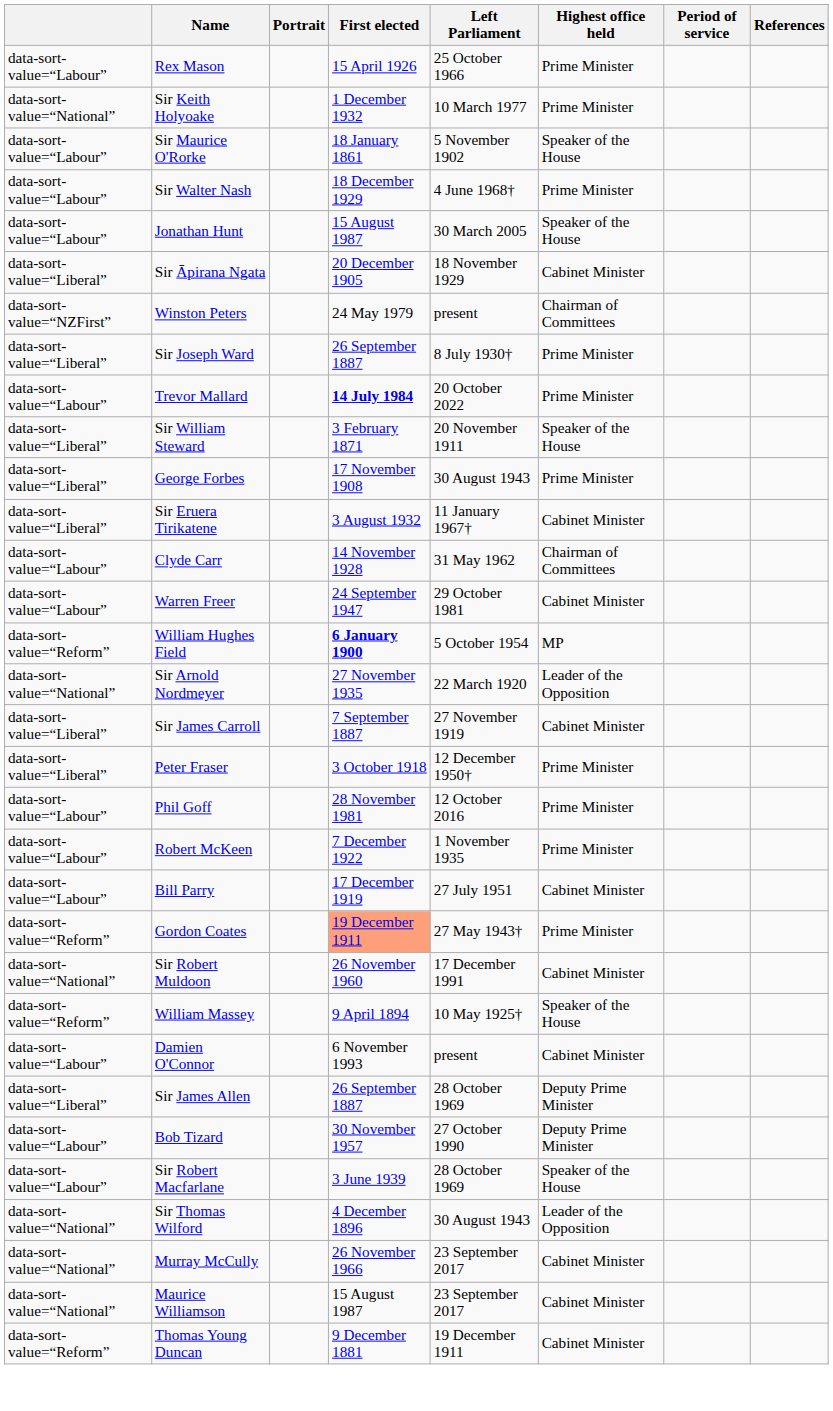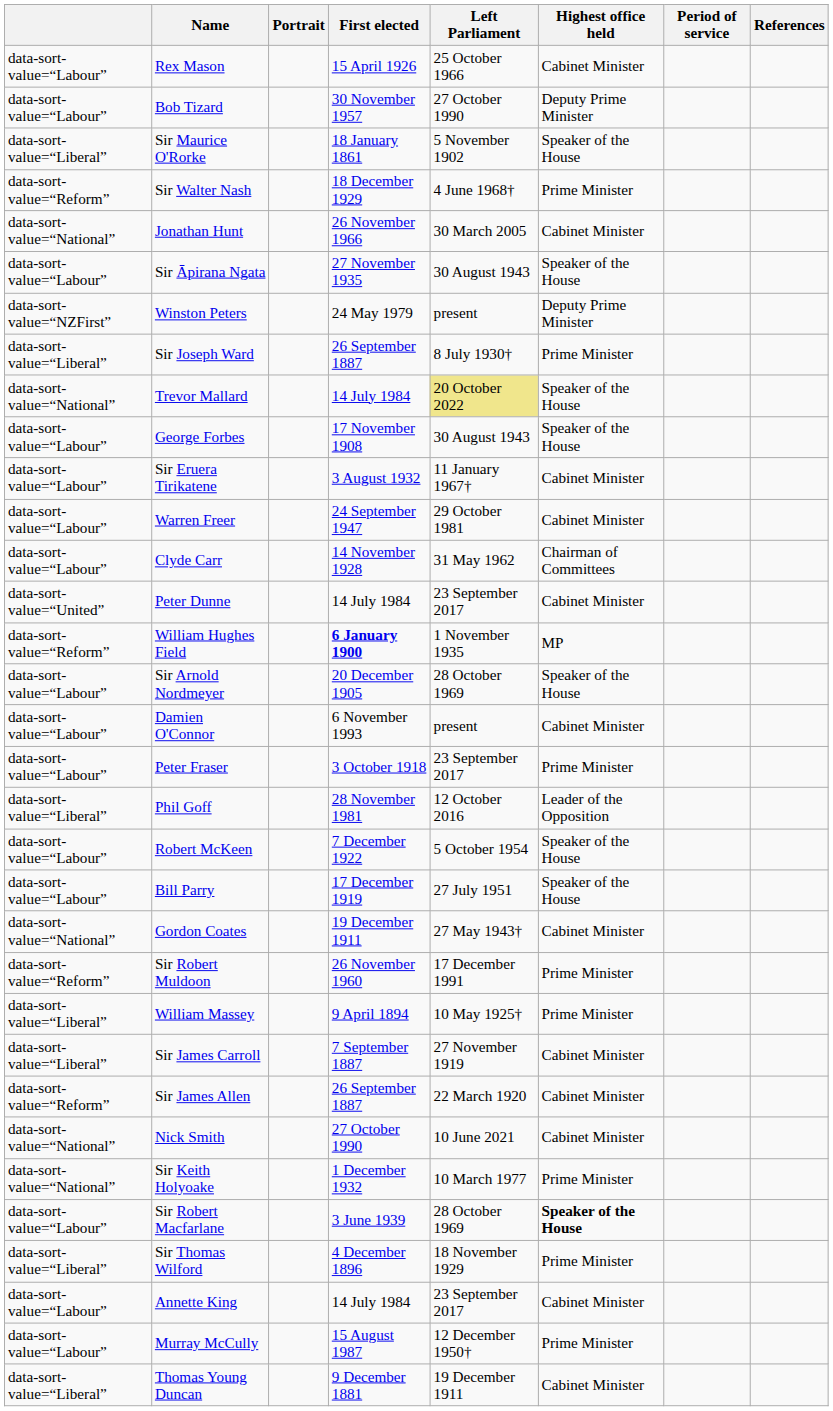 <table class="wikitable sortable">
 <tr>
 <th class=unsortable></th>
 <th>Name</th>
 <th class=unsortable>Portrait</th>
 <th>First elected</th>
 <th>Left Parliament</th>
 <th>Highest office held</th>
 <th>Period of service</th>
 <th class=unsortable>References</th>
 </tr>
 <tr>
 <td>data-sort-value=“Labour” </td>
 <td><a href='#'>Rex Mason</a></td>
 <td></td>
 <td><a href='#'>15 April 1926</a></td>
 <td>25 October 1966</td>
+<td>Cabinet Minister</td>
+<td></td>
+<td></td>
+</tr>
+<tr>
+<td>data-sort-value=“Labour” </td>
+<td><a href='#'>Bob Tizard</a></td>
+<td></td>
+<td><a href='#'>30 November 1957</a></td>
+<td>27 October 1990</td>
+<td>Deputy Prime Minister</td>
+<td></td>
+<td></td>
+</tr>
+<tr>
+<td>data-sort-value=“Liberal” </td>
+<td>Sir <a href='#'>Maurice O'Rorke</a></td>
+<td></td>
+<td><a href='#'>18 January 1861</a></td>
+<td>5 November 1902</td>
+<td>Speaker of the House</td>
+<td></td>
+<td></td>
+</tr>
+<tr>
+<td>data-sort-value=“Reform” </td>
+<td>Sir <a href='#'>Walter Nash</a></td>
+<td></td>
+<td><a href='#'>18 December 1929</a></td>
+<td>4 June 1968†</td>
 <td>Prime Minister</td>
+<td></td>
+<td></td>
+</tr>
+<tr>
+<td>data-sort-value=“National” </td>
+<td><a href='#'>Jonathan Hunt</a></td>
+<td></td>
+<td><a href='#'>26 November 1966</a></td>
+<td>30 March 2005</td>
+<td>Cabinet Minister</td>
+<td></td>
+<td></td>
+</tr>
+<tr>
+<td>data-sort-value=“Labour” </td>
+<td>Sir <a href='#'>Āpirana Ngata</a></td>
+<td></td>
+<td><a href='#'>27 November 1935</a></td>
+<td>30 August 1943</td>
+<td>Speaker of the House</td>
+<td></td>
+<td></td>
+</tr>
+<tr>
+<td>data-sort-value=“NZFirst” </td>
+<td><a href='#'>Winston Peters</a></td>
+<td></td>
+<td>24 May 1979</td>
+<td>present</td>
+<td>Deputy Prime Minister</td>
+<td></td>
+</tr>
+<tr>
+<td>data-sort-value=“Liberal” </td>
+<td>Sir <a href='#'>Joseph Ward</a></td>
+<td></td>
+<td><a href='#'>26 September 1887</a></td>
+<td>8 July 1930†</td>
+<td>Prime Minister</td>
+<td></td>
+<td></td>
+</tr>
+<tr>
+<td>data-sort-value=“National” </td>
+<td><a href='#'>Trevor Mallard</a></td>
+<td></td>
+<td><a href='#'>14 July 1984</a></td>
+<td style="background: khaki;">20 October 2022</td>
+<td>Speaker of the House</td>
+<td></td>
+<td></td>
+</tr>
+<tr>
+<td>data-sort-value=“Labour” </td>
+<td><a href='#'>George Forbes</a></td>
+<td></td>
+<td><a href='#'>17 November 1908</a></td>
+<td>30 August 1943</td>
+<td>Speaker of the House</td>
+<td></td>
+<td></td>
+</tr>
+<tr>
+<td>data-sort-value=“Labour” </td>
+<td>Sir <a href='#'>Eruera Tirikatene</a></td>
+<td></td>
+<td><a href='#'>3 August 1932</a></td>
+<td>11 January 1967†</td>
+<td>Cabinet Minister</td>
+<td></td>
+<td></td>
+</tr>
+<tr>
+<td>data-sort-value=“Labour” </td>
+<td><a href='#'>Warren Freer</a></td>
+<td></td>
+<td><a href='#'>24 September 1947</a></td>
+<td>29 October 1981</td>
+<td>Cabinet Minister</td>
+<td></td>
+<td></td>
+</tr>
+<tr>
+<td>data-sort-value=“Labour” </td>
+<td><a href='#'>Clyde Carr</a></td>
+<td></td>
+<td><a href='#'>14 November 1928</a></td>
+<td>31 May 1962</td>
+<td>Chairman of Committees</td>
+<td></td>
+<td></td>
+</tr>
+<tr>
+<td>data-sort-value=“United” </td>
+<td><a href='#'>Peter Dunne</a></td>
+<td></td>
+<td>14 July 1984</td>
+<td>23 September 2017</td>
+<td>Cabinet Minister</td>
+<td></td>
+<td></td>
+</tr>
+<tr>
+<td>data-sort-value=“Reform” </td>
+<td><a href='#'>William Hughes Field</a></td>
+<td></td>
+<td><strong><a href='#'>6 January 1900</a></strong></td>
+<td>1 November 1935</td>
+<td>MP</td>
+<td></td>
+<td></td>
+</tr>
+<tr>
+<td>data-sort-value=“Labour” </td>
+<td>Sir <a href='#'>Arnold Nordmeyer</a></td>
+<td></td>
+<td><a href='#'>20 December 1905</a></td>
+<td>28 October 1969</td>
+<td>Speaker of the House</td>
+<td></td>
+<td></td>
+</tr>
+<tr>
+<td>data-sort-value=“Labour” </td>
+<td><a href='#'>Damien O'Connor</a></td>
+<td></td>
+<td>6 November 1993</td>
+<td>present</td>
+<td>Cabinet Minister</td>
+<td></td>
+<td></td>
+</tr>
+<tr>
+<td>data-sort-value=“Labour” </td>
+<td><a href='#'>Peter Fraser</a></td>
+<td></td>
+<td><a href='#'>3 October 1918</a></td>
+<td>23 September 2017</td>
+<td>Prime Minister</td>
+<td></td>
+<td></td>
+</tr>
+<tr>
+<td>data-sort-value=“Liberal” </td>
+<td><a href='#'>Phil Goff</a></td>
+<td></td>
+<td><a href='#'>28 November 1981</a></td>
+<td>12 October 2016</td>
+<td>Leader of the Opposition</td>
+<td></td>
+<td></td>
+</tr>
+<tr>
+<td>data-sort-value=“Labour” </td>
+<td><a href='#'>Robert McKeen</a></td>
+<td></td>
+<td><a href='#'>7 December 1922</a></td>
+<td>5 October 1954</td>
+<td>Speaker of the House</td>
+<td></td>
+<td></td>
+</tr>
+<tr>
+<td>data-sort-value=“Labour” </td>
+<td><a href='#'>Bill Parry</a></td>
+<td></td>
+<td><a href='#'>17 December 1919</a></td>
+<td>27 July 1951</td>
+<td>Speaker of the House</td>
+<td></td>
+<td></td>
+</tr>
+<tr>
+<td>data-sort-value=“National” </td>
+<td><a href='#'>Gordon Coates</a></td>
+<td></td>
+<td><a href='#'>19 December 1911</a></td>
+<td>27 May 1943†</td>
+<td>Cabinet Minister</td>
+<td></td>
+<td></td>
+</tr>
+<tr>
+<td>data-sort-value=“Reform” </td>
+<td>Sir <a href='#'>Robert Muldoon</a></td>
+<td></td>
+<td><a href='#'>26 November 1960</a></td>
+<td>17 December 1991</td>
+<td>Prime Minister</td>
+<td></td>
+<td></td>
+</tr>
+<tr>
+<td>data-sort-value=“Liberal” </td>
+<td><a href='#'>William Massey</a></td>
+<td></td>
+<td><a href='#'>9 April 1894</a></td>
+<td>10 May 1925†</td>
+<td>Prime Minister</td>
+<td></td>
+<td></td>
+</tr>
+<tr>
+<td>data-sort-value=“Liberal” </td>
+<td>Sir <a href='#'>James Carroll</a></td>
+<td></td>
+<td><a href='#'>7 September 1887</a></td>
+<td>27 November 1919</td>
+<td>Cabinet Minister</td>
+<td></td>
+<td></td>
+</tr>
+<tr>
+<td>data-sort-value=“Reform” </td>
+<td>Sir <a href='#'>James Allen</a></td>
+<td></td>
+<td><a href='#'>26 September 1887</a></td>
+<td>22 March 1920</td>
+<td>Cabinet Minister</td>
+<td></td>
+<td></td>
+</tr>
+<tr>
+<td>data-sort-value=“National” </td>
+<td><a href='#'>Nick Smith</a></td>
+<td></td>
+<td><a href='#'>27 October 1990</a></td>
+<td>10 June 2021</td>
+<td>Cabinet Minister</td>
 <td></td>
 <td></td>
 </tr>
 <tr>
 <td>data-sort-value=“National” </td>
 <td>Sir <a href='#'>Keith Holyoake</a></td>
 <td></td>
 <td><a href='#'>1 December 1932</a></td>
 <td>10 March 1977</td>
 <td>Prime Minister</td>
 <td></td>
 <td></td>
 </tr>
 <tr>
 <td>data-sort-value=“Labour” </td>
-<td>Sir <a href='#'>Maurice O'Rorke</a></td>
+<td>Sir <a href='#'>Robert Macfarlane</a></td>
 <td></td>
-<td><a href='#'>18 January 1861</a></td>
-<td>5 November 1902</td>
-<td>Speaker of the House</td>
+<td><a href='#'>3 June 1939</a></td>
+<td>28 October 1969</td>
+<td><strong>Speaker of the House</strong></td>
 <td></td>
 <td></td>
 </tr>
 <tr>
-<td>data-sort-value=“Labour” </td>
-<td>Sir <a href='#'>Walter Nash</a></td>
+<td>data-sort-value=“Liberal” </td>
+<td>Sir <a href='#'>Thomas Wilford</a></td>
 <td></td>
-<td><a href='#'>18 December 1929</a></td>
-<td>4 June 1968†</td>
+<td><a href='#'>4 December 1896</a></td>
+<td>18 November 1929</td>
 <td>Prime Minister</td>
 <td></td>
 <td></td>
 </tr>
 <tr>
 <td>data-sort-value=“Labour” </td>
-<td><a href='#'>Jonathan Hunt</a></td>
+<td><a href='#'>Annette King</a></td>
 <td></td>
-<td><a href='#'>15 August 1987</a></td>
-<td>30 March 2005</td>
-<td>Speaker of the House</td>
-<td></td>
-<td></td>
-</tr>
-<tr>
-<td>data-sort-value=“Liberal” </td>
-<td>Sir <a href='#'>Āpirana Ngata</a></td>
-<td></td>
-<td><a href='#'>20 December 1905</a></td>
-<td>18 November 1929</td>
+<td>14 July 1984</td>
+<td>23 September 2017</td>
 <td>Cabinet Minister</td>
 <td></td>
 <td></td>
 </tr>
 <tr>
-<td>data-sort-value=“NZFirst” </td>
-<td><a href='#'>Winston Peters</a></td>
+<td>data-sort-value=“Labour” </td>
+<td><a href='#'>Murray McCully</a></td>
 <td></td>
-<td>24 May 1979</td>
-<td>present</td>
-<td>Chairman of Committees</td>
-<td></td>
-</tr>
-<tr>
-<td>data-sort-value=“Liberal” </td>
-<td>Sir <a href='#'>Joseph Ward</a></td>
-<td></td>
-<td><a href='#'>26 September 1887</a></td>
-<td>8 July 1930†</td>
-<td>Prime Minister</td>
-<td></td>
-<td></td>
-</tr>
-<tr>
-<td>data-sort-value=“Labour” </td>
-<td><a href='#'>Trevor Mallard</a></td>
-<td></td>
-<td><strong><a href='#'>14 July 1984</a></strong></td>
-<td>20 October 2022</td>
+<td><a href='#'>15 August 1987</a></td>
+<td>12 December 1950†</td>
 <td>Prime Minister</td>
 <td></td>
 <td></td>
 </tr>
 <tr>
 <td>data-sort-value=“Liberal” </td>
-<td>Sir <a href='#'>William Steward</a></td>
-<td></td>
-<td><a href='#'>3 February 1871</a></td>
-<td>20 November 1911</td>
-<td>Speaker of the House</td>
-<td></td>
-<td></td>
-</tr>
-<tr>
-<td>data-sort-value=“Liberal” </td>
-<td><a href='#'>George Forbes</a></td>
-<td></td>
-<td><a href='#'>17 November 1908</a></td>
-<td>30 August 1943</td>
-<td>Prime Minister</td>
-<td></td>
-<td></td>
-</tr>
-<tr>
-<td>data-sort-value=“Liberal” </td>
-<td>Sir <a href='#'>Eruera Tirikatene</a></td>
-<td></td>
-<td><a href='#'>3 August 1932</a></td>
-<td>11 January 1967†</td>
-<td>Cabinet Minister</td>
-<td></td>
-<td></td>
-</tr>
-<tr>
-<td>data-sort-value=“Labour” </td>
-<td><a href='#'>Clyde Carr</a></td>
-<td></td>
-<td><a href='#'>14 November 1928</a></td>
-<td>31 May 1962</td>
-<td>Chairman of Committees</td>
-<td></td>
-<td></td>
-</tr>
-<tr>
-<td>data-sort-value=“Labour” </td>
-<td><a href='#'>Warren Freer</a></td>
-<td></td>
-<td><a href='#'>24 September 1947</a></td>
-<td>29 October 1981</td>
-<td>Cabinet Minister</td>
-<td></td>
-<td></td>
-</tr>
-<tr>
-<td>data-sort-value=“Reform” </td>
-<td><a href='#'>William Hughes Field</a></td>
-<td></td>
-<td><strong><a href='#'>6 January 1900</a></strong></td>
-<td>5 October 1954</td>
-<td>MP</td>
-<td></td>
-<td></td>
-</tr>
-<tr>
-<td>data-sort-value=“National” </td>
-<td>Sir <a href='#'>Arnold Nordmeyer</a></td>
-<td></td>
-<td><a href='#'>27 November 1935</a></td>
-<td>22 March 1920</td>
-<td>Leader of the Opposition</td>
-<td></td>
-<td></td>
-</tr>
-<tr>
-<td>data-sort-value=“Liberal” </td>
-<td>Sir <a href='#'>James Carroll</a></td>
-<td></td>
-<td><a href='#'>7 September 1887</a></td>
-<td>27 November 1919</td>
-<td>Cabinet Minister</td>
-<td></td>
-<td></td>
-</tr>
-<tr>
-<td>data-sort-value=“Liberal” </td>
-<td><a href='#'>Peter Fraser</a></td>
-<td></td>
-<td><a href='#'>3 October 1918</a></td>
-<td>12 December 1950†</td>
-<td>Prime Minister</td>
-<td></td>
-<td></td>
-</tr>
-<tr>
-<td>data-sort-value=“Labour” </td>
-<td><a href='#'>Phil Goff</a></td>
-<td></td>
-<td><a href='#'>28 November 1981</a></td>
-<td>12 October 2016</td>
-<td>Prime Minister</td>
-<td></td>
-<td></td>
-</tr>
-<tr>
-<td>data-sort-value=“Labour” </td>
-<td><a href='#'>Robert McKeen</a></td>
-<td></td>
-<td><a href='#'>7 December 1922</a></td>
-<td>1 November 1935</td>
-<td>Prime Minister</td>
-<td></td>
-<td></td>
-</tr>
-<tr>
-<td>data-sort-value=“Labour” </td>
-<td><a href='#'>Bill Parry</a></td>
-<td></td>
-<td><a href='#'>17 December 1919</a></td>
-<td>27 July 1951</td>
-<td>Cabinet Minister</td>
-<td></td>
-<td></td>
-</tr>
-<tr>
-<td>data-sort-value=“Reform” </td>
-<td><a href='#'>Gordon Coates</a></td>
-<td></td>
-<td style="background: lightsalmon;"><a href='#'>19 December 1911</a></td>
-<td>27 May 1943†</td>
-<td>Prime Minister</td>
-<td></td>
-<td></td>
-</tr>
-<tr>
-<td>data-sort-value=“National” </td>
-<td>Sir <a href='#'>Robert Muldoon</a></td>
-<td></td>
-<td><a href='#'>26 November 1960</a></td>
-<td>17 December 1991</td>
-<td>Cabinet Minister</td>
-<td></td>
-<td></td>
-</tr>
-<tr>
-<td>data-sort-value=“Reform” </td>
-<td><a href='#'>William Massey</a></td>
-<td></td>
-<td><a href='#'>9 April 1894</a></td>
-<td>10 May 1925†</td>
-<td>Speaker of the House</td>
-<td></td>
-<td></td>
-</tr>
-<tr>
-<td>data-sort-value=“Labour” </td>
-<td><a href='#'>Damien O'Connor</a></td>
-<td></td>
-<td>6 November 1993</td>
-<td>present</td>
-<td>Cabinet Minister</td>
-<td></td>
-<td></td>
-</tr>
-<tr>
-<td>data-sort-value=“Liberal” </td>
-<td>Sir <a href='#'>James Allen</a></td>
-<td></td>
-<td><a href='#'>26 September 1887</a></td>
-<td>28 October 1969</td>
-<td>Deputy Prime Minister</td>
-<td></td>
-<td></td>
-</tr>
-<tr>
-<td>data-sort-value=“Labour” </td>
-<td><a href='#'>Bob Tizard</a></td>
-<td></td>
-<td><a href='#'>30 November 1957</a></td>
-<td>27 October 1990</td>
-<td>Deputy Prime Minister</td>
-<td></td>
-<td></td>
-</tr>
-<tr>
-<td>data-sort-value=“Labour” </td>
-<td>Sir <a href='#'>Robert Macfarlane</a></td>
-<td></td>
-<td><a href='#'>3 June 1939</a></td>
-<td>28 October 1969</td>
-<td>Speaker of the House</td>
-<td></td>
-<td></td>
-</tr>
-<tr>
-<td>data-sort-value=“National” </td>
-<td>Sir <a href='#'>Thomas Wilford</a></td>
-<td></td>
-<td><a href='#'>4 December 1896</a></td>
-<td>30 August 1943</td>
-<td>Leader of the Opposition</td>
-<td></td>
-<td></td>
-</tr>
-<tr>
-<td>data-sort-value=“National” </td>
-<td><a href='#'>Murray McCully</a></td>
-<td></td>
-<td><a href='#'>26 November 1966</a></td>
-<td>23 September 2017</td>
-<td>Cabinet Minister</td>
-<td></td>
-<td></td>
-</tr>
-<tr>
-<td>data-sort-value=“National” </td>
-<td><a href='#'>Maurice Williamson</a></td>
-<td></td>
-<td>15 August 1987</td>
-<td>23 September 2017</td>
-<td>Cabinet Minister</td>
-<td></td>
-<td></td>
-</tr>
-<tr>
-<td>data-sort-value=“Reform” </td>
 <td><a href='#'>Thomas Young Duncan</a></td>
 <td></td>
 <td><a href='#'>9 December 1881</a></td>
 <td>19 December 1911</td>
 <td>Cabinet Minister</td>
 <td></td>
 <td></td>
 </tr>
 </table>
